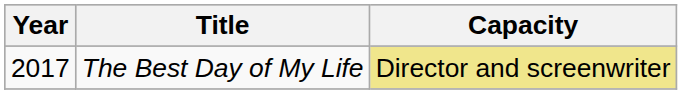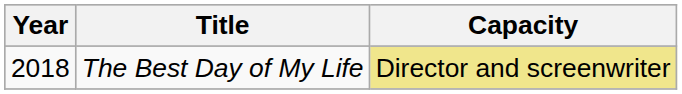 <table class="wikitable sortable">
 <tr>
 <th>Year</th>
 <th>Title</th>
 <th>Capacity</th>
 </tr>
 <tr>
-<td align = "center">2017</td>
+<td align = "center">2018</td>
 <td><em>The Best Day of My Life</em></td>
 <td style="background: khaki;">Director and screenwriter</td>
 </tr>
 </table>
